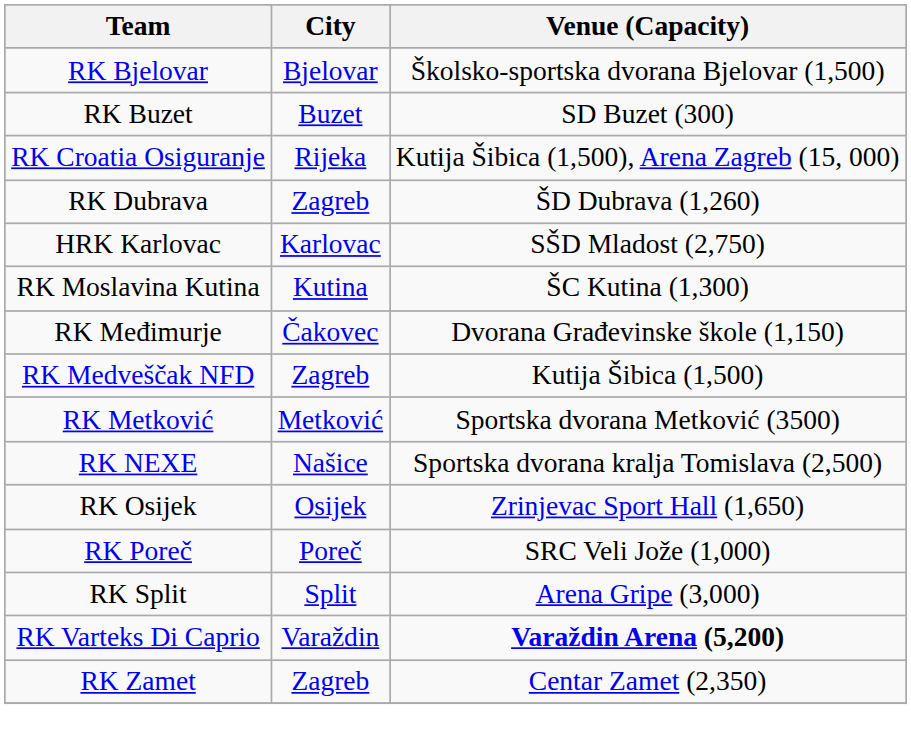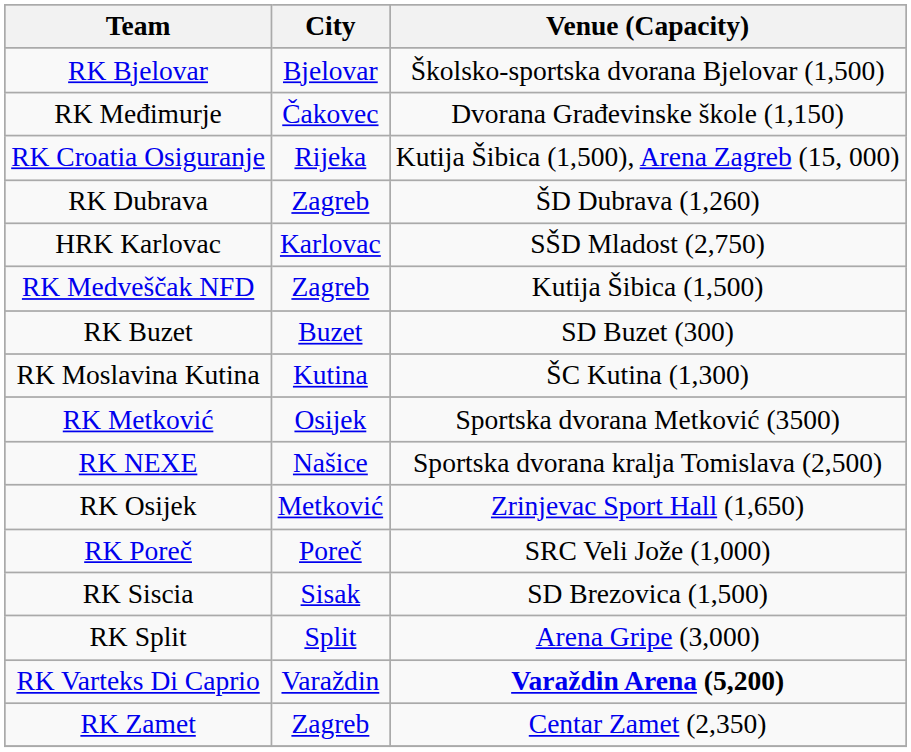 <table class="wikitable sortable" style="text-align: center;">
 <tr>
 <th rowspan=1>Team</th>
 <th rowspan=1>City</th>
 <th rowspan=1>Venue (Capacity)</th>
 </tr>
 <tr>
 <td><a href='#'>RK Bjelovar</a></td>
 <td><a href='#'>Bjelovar</a></td>
 <td>Školsko-sportska dvorana Bjelovar (1,500)</td>
 </tr>
 <tr>
-<td>RK Buzet</td>
-<td><a href='#'>Buzet</a></td>
-<td>SD Buzet (300)</td>
+<td>RK Međimurje</td>
+<td><a href='#'>Čakovec</a></td>
+<td>Dvorana Građevinske škole (1,150)</td>
 </tr>
 <tr>
 <td><a href='#'>RK Croatia Osiguranje</a></td>
 <td><a href='#'>Rijeka</a></td>
 <td>Kutija Šibica (1,500), <a href='#'>Arena Zagreb</a> (15, 000)</td>
 </tr>
 <tr>
 <td>RK Dubrava</td>
 <td><a href='#'>Zagreb</a></td>
 <td>ŠD Dubrava (1,260)</td>
 </tr>
 <tr>
 <td>HRK Karlovac</td>
 <td><a href='#'>Karlovac</a></td>
 <td>SŠD Mladost (2,750)</td>
 </tr>
 <tr>
+<td><a href='#'>RK Medveščak NFD</a></td>
+<td><a href='#'>Zagreb</a></td>
+<td>Kutija Šibica (1,500)</td>
+</tr>
+<tr>
+<td>RK Buzet</td>
+<td><a href='#'>Buzet</a></td>
+<td>SD Buzet (300)</td>
+</tr>
+<tr>
 <td>RK Moslavina Kutina</td>
 <td><a href='#'>Kutina</a></td>
 <td>ŠC Kutina (1,300)</td>
 </tr>
 <tr>
-<td>RK Međimurje</td>
-<td><a href='#'>Čakovec</a></td>
-<td>Dvorana Građevinske škole (1,150)</td>
-</tr>
-<tr>
-<td><a href='#'>RK Medveščak NFD</a></td>
-<td><a href='#'>Zagreb</a></td>
-<td>Kutija Šibica (1,500)</td>
-</tr>
-<tr>
 <td><a href='#'>RK Metković</a></td>
-<td><a href='#'>Metković</a></td>
+<td><a href='#'>Osijek</a></td>
 <td>Sportska dvorana Metković (3500)</td>
 </tr>
 <tr>
 <td><a href='#'>RK NEXE</a></td>
 <td><a href='#'>Našice</a></td>
 <td>Sportska dvorana kralja Tomislava (2,500)</td>
 </tr>
 <tr>
 <td>RK Osijek</td>
-<td><a href='#'>Osijek</a></td>
+<td><a href='#'>Metković</a></td>
 <td><a href='#'>Zrinjevac Sport Hall</a> (1,650)</td>
 </tr>
 <tr>
 <td><a href='#'>RK Poreč</a></td>
 <td><a href='#'>Poreč</a></td>
 <td>SRC Veli Jože (1,000)</td>
+</tr>
+<tr>
+<td>RK Siscia</td>
+<td><a href='#'>Sisak</a></td>
+<td>SD Brezovica (1,500)</td>
 </tr>
 <tr>
 <td>RK Split</td>
 <td><a href='#'>Split</a></td>
 <td><a href='#'>Arena Gripe</a> (3,000)</td>
 </tr>
 <tr>
 <td><a href='#'>RK Varteks Di Caprio</a></td>
 <td><a href='#'>Varaždin</a></td>
 <td><strong><a href='#'>Varaždin Arena</a> (5,200)</strong></td>
 </tr>
 <tr>
 <td><a href='#'>RK Zamet</a></td>
 <td><a href='#'>Zagreb</a></td>
 <td><a href='#'>Centar Zamet</a> (2,350)</td>
 </tr>
 <tr>
 </tr>
 </table>
